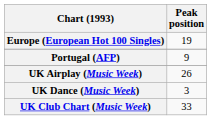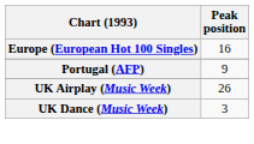 <table class="wikitable sortable plainrowheaders" style="text-align:center">
 <tr>
 <th scope="col">Chart (1993)</th>
 <th scope="col">Peak<br>position</th>
 </tr>
 <tr>
 <th scope="row">Europe (<a href='#'>European Hot 100 Singles</a>)</th>
-<td>19</td>
+<td>16</td>
 </tr>
 <tr>
 </tr>
 <tr>
 <th scope="row">Portugal (<a href='#'>AFP</a>)</th>
 <td>9</td>
 </tr>
 <tr>
 </tr>
 <tr>
 <th scope="row">UK Airplay (<em><a href='#'>Music Week</a></em>)</th>
 <td>26</td>
 </tr>
 <tr>
 <th scope="row">UK Dance (<em><a href='#'>Music Week</a></em>)</th>
 <td>3</td>
 </tr>
-<tr>
-<th scope="row"><a href='#'>UK Club Chart</a> (<em><a href='#'>Music Week</a></em>)</th>
-<td>33</td>
-</tr>
 </table>
